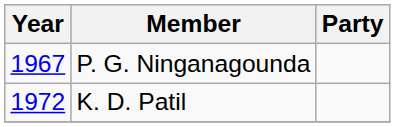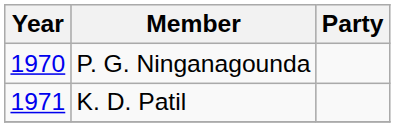 <table class="wikitable sortable">
 <tr>
 <th>Year</th>
 <th>Member</th>
 <th colspan="2">Party</th>
 </tr>
 <tr>
-<td><a href='#'>1967</a></td>
+<td><a href='#'>1970</a></td>
 <td>P. G. Ninganagounda</td>
 <td></td>
 </tr>
 <tr>
-<td><a href='#'>1972</a></td>
+<td><a href='#'>1971</a></td>
 <td>K. D. Patil</td>
 <td></td>
 </tr>
 <tr>
 </tr>
 </table>
